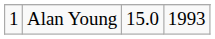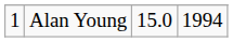 <table class="wikitable">
 <tr>
 </tr>
 <tr>
 <td>1</td>
 <td>Alan Young</td>
 <td>15.0</td>
-<td>1993</td>
+<td>1994</td>
 </tr>
 </table>
